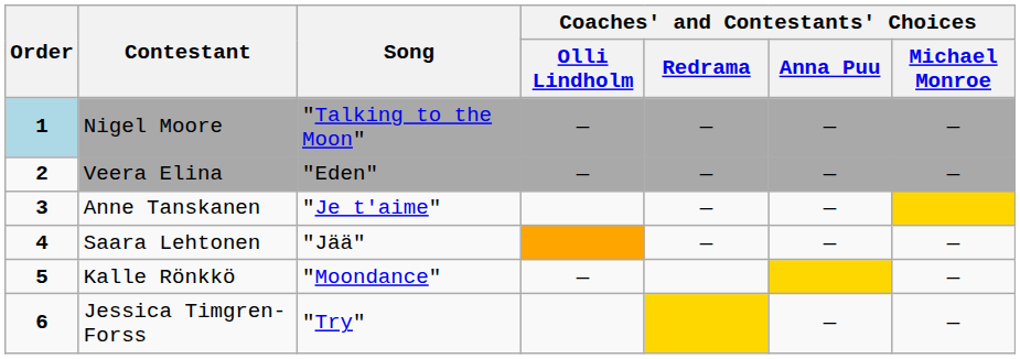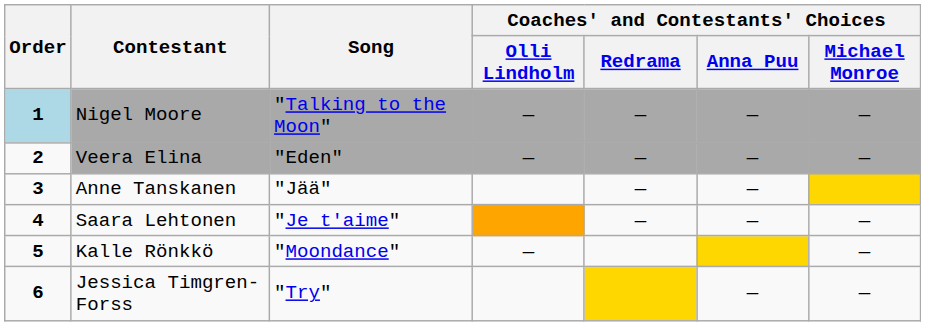 <table class="wikitable" style="width:100%;">
 <tr>
 <th rowspan=2>Order</th>
 <th rowspan=2>Contestant</th>
 <th rowspan=2>Song</th>
 <th colspan=4>Coaches' and Contestants' Choices</th>
 </tr>
 <tr>
 <th width="70"><a href='#'>Olli Lindholm</a></th>
 <th width="70"><a href='#'>Redrama</a></th>
 <th width="70"><a href='#'>Anna Puu</a></th>
 <th width="70"><a href='#'>Michael Monroe</a></th>
 </tr>
 <tr>
 <td align="center" style="background: lightblue;"><strong>1</strong></td>
 <td style="background:darkgrey;text-align:left;">Nigel Moore</td>
 <td style="background:darkgrey;text-align:left;">"<a href='#'>Talking to the Moon</a>"</td>
 <td style="background:darkgrey;text-align:center;">—</td>
 <td style="background:darkgrey;text-align:center;">—</td>
 <td style="background:darkgrey;text-align:center;">—</td>
 <td style="background:darkgrey;text-align:center;">—</td>
 </tr>
 <tr>
 <td align="center"><strong>2</strong></td>
 <td style="background:darkgrey;text-align:left;">Veera Elina</td>
 <td style="background:darkgrey;text-align:left;">"Eden"</td>
 <td style="background:darkgrey;text-align:center;">—</td>
 <td style="background:darkgrey;text-align:center;">—</td>
 <td style="background:darkgrey;text-align:center;">—</td>
 <td style="background:darkgrey;text-align:center;">—</td>
 </tr>
 <tr>
 <td align="center"><strong>3</strong></td>
 <td>Anne Tanskanen</td>
-<td>"<a href='#'>Je t'aime</a>"</td>
+<td>"Jää"</td>
 <td style=";text-align:center;"></td>
 <td align="center">—</td>
 <td align="center">—</td>
 <td style="background:gold;text-align:center;"></td>
 </tr>
 <tr>
 <td align="center"><strong>4</strong></td>
 <td>Saara Lehtonen</td>
-<td>"Jää"</td>
+<td>"<a href='#'>Je t'aime</a>"</td>
 <td style="background:orange;text-align:center;"></td>
 <td align="center">—</td>
 <td align="center">—</td>
 <td align="center">—</td>
 </tr>
 <tr>
 <td align="center"><strong>5</strong></td>
 <td>Kalle Rönkkö</td>
 <td>"<a href='#'>Moondance</a>"</td>
 <td align="center">—</td>
 <td style=";text-align:center;"></td>
 <td style="background:gold;text-align:center;"></td>
 <td align="center">—</td>
 </tr>
 <tr>
 <td align="center"><strong>6</strong></td>
 <td>Jessica Timgren-Forss</td>
 <td>"<a href='#'>Try</a>"</td>
 <td style=";text-align:center;"></td>
 <td style="background:gold;text-align:center;"></td>
 <td align="center">—</td>
 <td align="center">—</td>
 </tr>
 </table>
